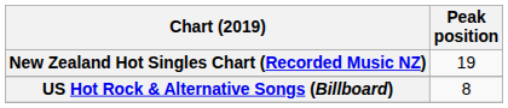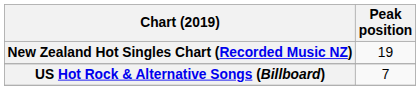 <table class="wikitable sortable plainrowheaders" style="text-align:center">
 <tr>
 <th scope="col">Chart (2019)</th>
 <th scope="col">Peak<br>position</th>
 </tr>
 <tr>
 <th scope="row">New Zealand Hot Singles Chart (<a href='#'>Recorded Music NZ</a>)</th>
 <td>19</td>
 </tr>
 <tr>
 </tr>
 <tr>
 <th scope="row">US <a href='#'>Hot Rock & Alternative Songs</a> (<em>Billboard</em>)</th>
-<td>8</td>
+<td>7</td>
 </tr>
 <tr>
 </tr>
 </table>
